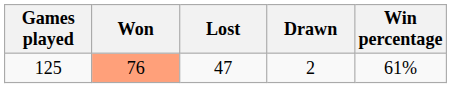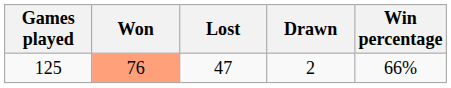 <table class="wikitable" style="text-align:center">
 <tr>
 <th width="70">Games played</th>
 <th width="70">Won</th>
 <th width="70">Lost</th>
 <th width="70">Drawn</th>
 <th width="70">Win percentage</th>
 </tr>
 <tr>
 <td>125</td>
 <td style="background: lightsalmon;">76</td>
 <td>47</td>
 <td>2</td>
-<td>61%</td>
+<td>66%</td>
 </tr>
 </table>
